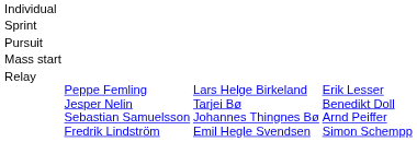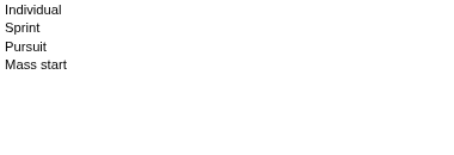 <table>
 <tr>
 <td>Individual<br></td>
 <td></td>
 <td></td>
 <td></td>
 </tr>
 <tr>
 <td>Sprint<br></td>
 <td></td>
 <td></td>
 <td></td>
 </tr>
 <tr>
 <td>Pursuit<br></td>
 <td></td>
 <td></td>
 <td></td>
 </tr>
 <tr>
 <td>Mass start<br></td>
 <td></td>
 <td></td>
 <td></td>
 </tr>
-<tr valign="top">
-<td>Relay<br></td>
-<td><br><a href='#'>Peppe Femling</a><br><a href='#'>Jesper Nelin</a><br><a href='#'>Sebastian Samuelsson</a><br><a href='#'>Fredrik Lindström</a></td>
-<td><br><a href='#'>Lars Helge Birkeland</a><br><a href='#'>Tarjei Bø</a><br><a href='#'>Johannes Thingnes Bø</a><br><a href='#'>Emil Hegle Svendsen</a></td>
-<td><br><a href='#'>Erik Lesser</a><br><a href='#'>Benedikt Doll</a><br><a href='#'>Arnd Peiffer</a><br><a href='#'>Simon Schempp</a></td>
-</tr>
 </table>
